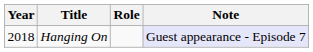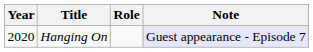 <table class="wikitable">
 <tr>
 <th>Year</th>
 <th>Title</th>
 <th>Role</th>
 <th>Note</th>
 </tr>
 <tr>
-<td>2018</td>
+<td>2020</td>
 <td><em>Hanging On</em></td>
 <td></td>
 <td style="background: lavender;">Guest appearance - Episode 7</td>
 </tr>
 </table>
